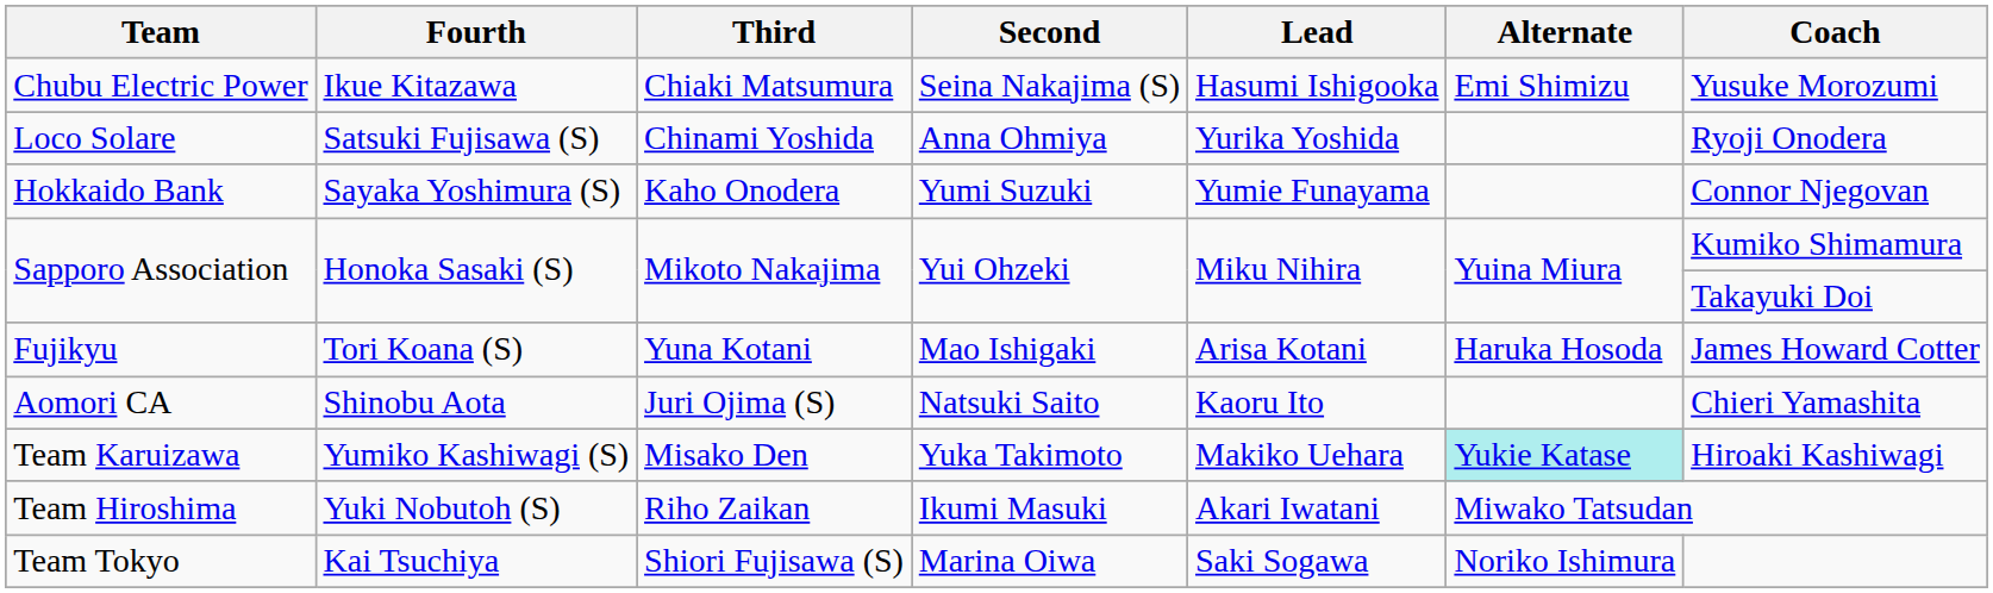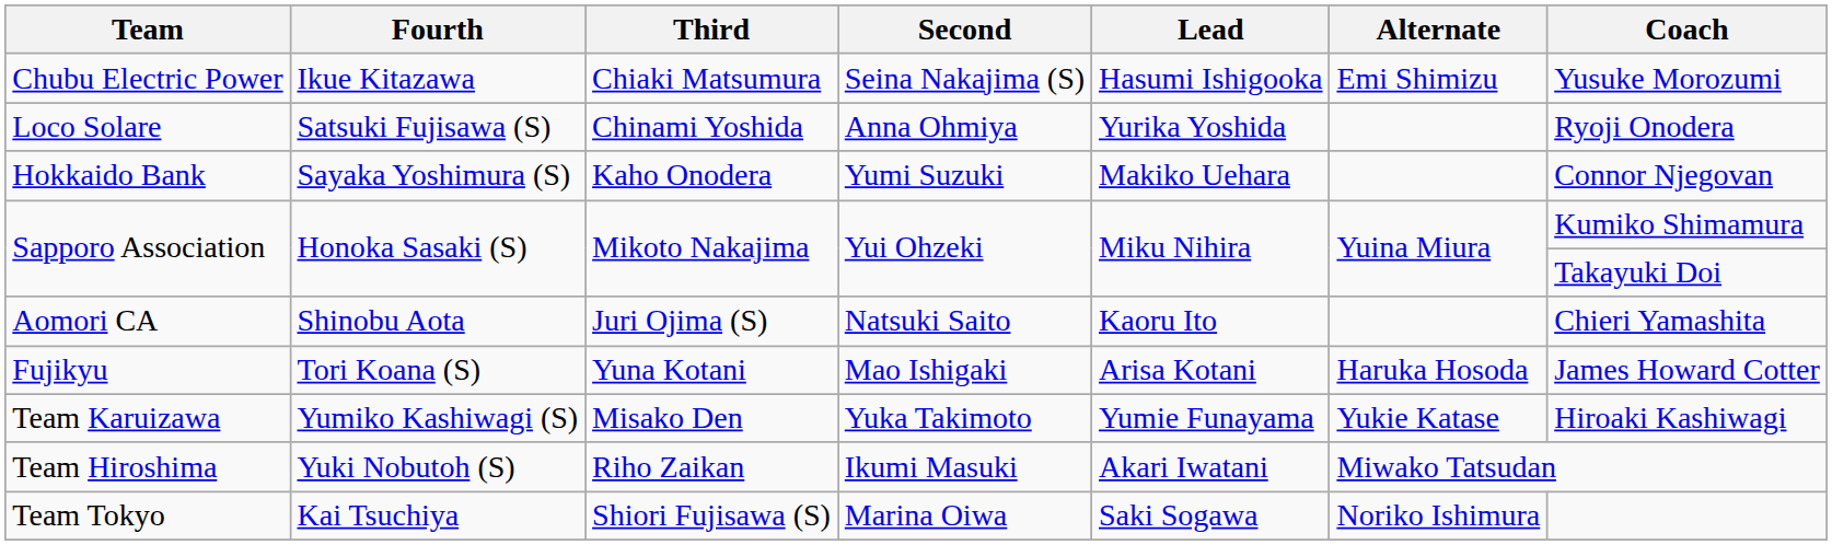 <table class="wikitable">
 <tr>
 <th>Team</th>
 <th>Fourth</th>
 <th>Third</th>
 <th>Second</th>
 <th>Lead</th>
 <th>Alternate</th>
 <th>Coach</th>
 </tr>
 <tr>
 <td> <a href='#'>Chubu Electric Power</a></td>
 <td><a href='#'>Ikue Kitazawa</a></td>
 <td><a href='#'>Chiaki Matsumura</a></td>
 <td><a href='#'>Seina Nakajima</a> (S)</td>
 <td><a href='#'>Hasumi Ishigooka</a></td>
 <td><a href='#'>Emi Shimizu</a></td>
 <td><a href='#'>Yusuke Morozumi</a></td>
 </tr>
 <tr>
 <td> <a href='#'>Loco Solare</a></td>
 <td><a href='#'>Satsuki Fujisawa</a> (S)</td>
 <td><a href='#'>Chinami Yoshida</a></td>
 <td><a href='#'>Anna Ohmiya</a></td>
 <td><a href='#'>Yurika Yoshida</a></td>
 <td></td>
 <td><a href='#'>Ryoji Onodera</a></td>
 </tr>
 <tr>
 <td> <a href='#'>Hokkaido Bank</a></td>
 <td><a href='#'>Sayaka Yoshimura</a> (S)</td>
 <td><a href='#'>Kaho Onodera</a></td>
 <td><a href='#'>Yumi Suzuki</a></td>
-<td><a href='#'>Yumie Funayama</a></td>
+<td><a href='#'>Makiko Uehara</a></td>
 <td></td>
 <td><a href='#'>Connor Njegovan</a></td>
 </tr>
 <tr>
 <td rowspan="2"> <a href='#'>Sapporo</a> Association</td>
 <td rowspan="2"><a href='#'>Honoka Sasaki</a> (S)</td>
 <td rowspan="2"><a href='#'>Mikoto Nakajima</a></td>
 <td rowspan="2"><a href='#'>Yui Ohzeki</a></td>
 <td rowspan="2"><a href='#'>Miku Nihira</a></td>
 <td rowspan="2"><a href='#'>Yuina Miura</a></td>
 <td><a href='#'>Kumiko Shimamura</a></td>
 </tr>
 <tr>
 <td><a href='#'>Takayuki Doi</a></td>
 </tr>
 <tr>
+<td> <a href='#'>Aomori</a> CA</td>
+<td><a href='#'>Shinobu Aota</a></td>
+<td><a href='#'>Juri Ojima</a> (S)</td>
+<td><a href='#'>Natsuki Saito</a></td>
+<td><a href='#'>Kaoru Ito</a></td>
+<td></td>
+<td><a href='#'>Chieri Yamashita</a></td>
+</tr>
+<tr>
 <td> <a href='#'>Fujikyu</a></td>
 <td><a href='#'>Tori Koana</a> (S)</td>
 <td><a href='#'>Yuna Kotani</a></td>
 <td><a href='#'>Mao Ishigaki</a></td>
 <td><a href='#'>Arisa Kotani</a></td>
 <td><a href='#'>Haruka Hosoda</a></td>
 <td><a href='#'>James Howard Cotter</a></td>
 </tr>
 <tr>
-<td> <a href='#'>Aomori</a> CA</td>
-<td><a href='#'>Shinobu Aota</a></td>
-<td><a href='#'>Juri Ojima</a> (S)</td>
-<td><a href='#'>Natsuki Saito</a></td>
-<td><a href='#'>Kaoru Ito</a></td>
-<td></td>
-<td><a href='#'>Chieri Yamashita</a></td>
-</tr>
-<tr>
 <td> Team <a href='#'>Karuizawa</a></td>
 <td><a href='#'>Yumiko Kashiwagi</a> (S)</td>
 <td><a href='#'>Misako Den</a></td>
 <td><a href='#'>Yuka Takimoto</a></td>
-<td><a href='#'>Makiko Uehara</a></td>
-<td style="background: paleturquoise;"><a href='#'>Yukie Katase</a></td>
+<td><a href='#'>Yumie Funayama</a></td>
+<td><a href='#'>Yukie Katase</a></td>
 <td><a href='#'>Hiroaki Kashiwagi</a></td>
 </tr>
 <tr>
 <td> Team <a href='#'>Hiroshima</a></td>
 <td><a href='#'>Yuki Nobutoh</a> (S)</td>
 <td><a href='#'>Riho Zaikan</a></td>
 <td><a href='#'>Ikumi Masuki</a></td>
 <td><a href='#'>Akari Iwatani</a></td>
 <td colspan="2"><a href='#'>Miwako Tatsudan</a></td>
 </tr>
 <tr>
 <td> Team Tokyo</td>
 <td><a href='#'>Kai Tsuchiya</a></td>
 <td><a href='#'>Shiori Fujisawa</a> (S)</td>
 <td><a href='#'>Marina Oiwa</a></td>
 <td><a href='#'>Saki Sogawa</a></td>
 <td><a href='#'>Noriko Ishimura</a></td>
 <td></td>
 </tr>
 </table>
